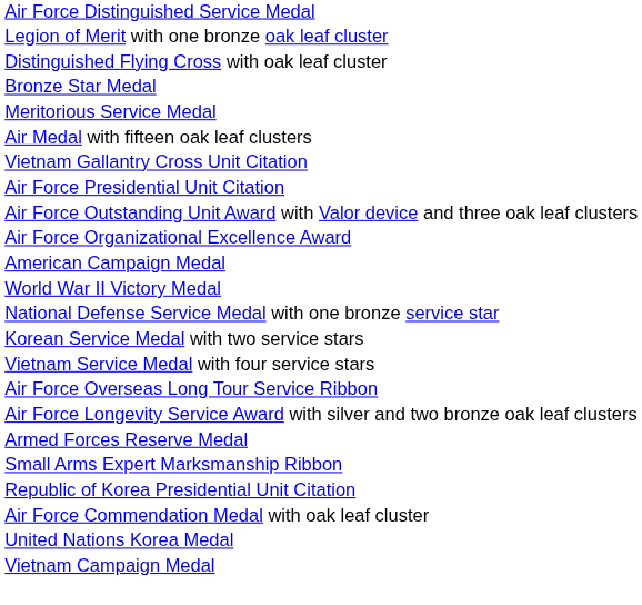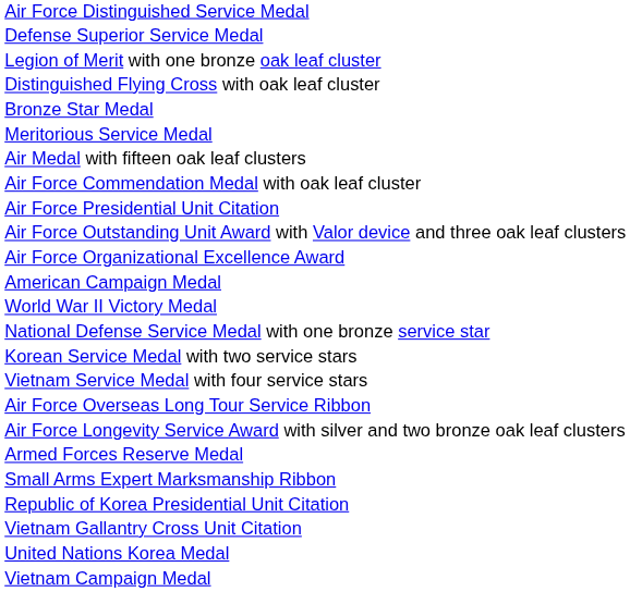 <table>
 <tr>
 <td></td>
 <td><a href='#'>Air Force Distinguished Service Medal</a></td>
+</tr>
+<tr>
+<td></td>
+<td><a href='#'>Defense Superior Service Medal</a></td>
 </tr>
 <tr>
 <td></td>
 <td><a href='#'>Legion of Merit</a> with one bronze <a href='#'>oak leaf cluster</a></td>
 </tr>
 <tr>
 <td></td>
 <td><a href='#'>Distinguished Flying Cross</a> with oak leaf cluster</td>
 </tr>
 <tr>
 <td></td>
 <td><a href='#'>Bronze Star Medal</a></td>
 </tr>
 <tr>
 <td></td>
 <td><a href='#'>Meritorious Service Medal</a></td>
 </tr>
 <tr>
 <td><span></span><span></span><span></span></td>
 <td><a href='#'>Air Medal</a> with fifteen oak leaf clusters</td>
 </tr>
 <tr>
 <td></td>
-<td><a href='#'>Vietnam Gallantry Cross Unit Citation</a></td>
+<td><a href='#'>Air Force Commendation Medal</a> with oak leaf cluster</td>
 </tr>
 <tr>
 <td></td>
 <td><a href='#'>Air Force Presidential Unit Citation</a></td>
 </tr>
 <tr>
 <td><span></span><span></span><span></span><span></span></td>
 <td><a href='#'>Air Force Outstanding Unit Award</a> with <a href='#'>Valor device</a> and three oak leaf clusters</td>
 </tr>
 <tr>
 <td></td>
 <td><a href='#'>Air Force Organizational Excellence Award</a></td>
 </tr>
 <tr>
 <td></td>
 <td><a href='#'>American Campaign Medal</a></td>
 </tr>
 <tr>
 <td></td>
 <td><a href='#'>World War II Victory Medal</a></td>
 </tr>
 <tr>
 <td></td>
 <td><a href='#'>National Defense Service Medal</a> with one bronze <a href='#'>service star</a></td>
 </tr>
 <tr>
 <td><span></span><span></span></td>
 <td><a href='#'>Korean Service Medal</a> with two service stars</td>
 </tr>
 <tr>
 <td><span></span><span></span><span></span><span></span></td>
 <td><a href='#'>Vietnam Service Medal</a> with four service stars</td>
 </tr>
 <tr>
 <td></td>
 <td><a href='#'>Air Force Overseas Long Tour Service Ribbon</a></td>
 </tr>
 <tr>
 <td><span></span><span></span><span></span></td>
 <td><a href='#'>Air Force Longevity Service Award</a> with silver and two bronze oak leaf clusters</td>
 </tr>
 <tr>
 <td></td>
 <td><a href='#'>Armed Forces Reserve Medal</a></td>
 </tr>
 <tr>
 <td></td>
 <td><a href='#'>Small Arms Expert Marksmanship Ribbon</a></td>
 </tr>
 <tr>
 <td></td>
 <td><a href='#'>Republic of Korea Presidential Unit Citation</a></td>
 </tr>
 <tr>
 <td></td>
-<td><a href='#'>Air Force Commendation Medal</a> with oak leaf cluster</td>
+<td><a href='#'>Vietnam Gallantry Cross Unit Citation</a></td>
 </tr>
 <tr>
 <td></td>
 <td><a href='#'>United Nations Korea Medal</a></td>
 </tr>
 <tr>
 <td></td>
 <td><a href='#'>Vietnam Campaign Medal</a></td>
 </tr>
 </table>
